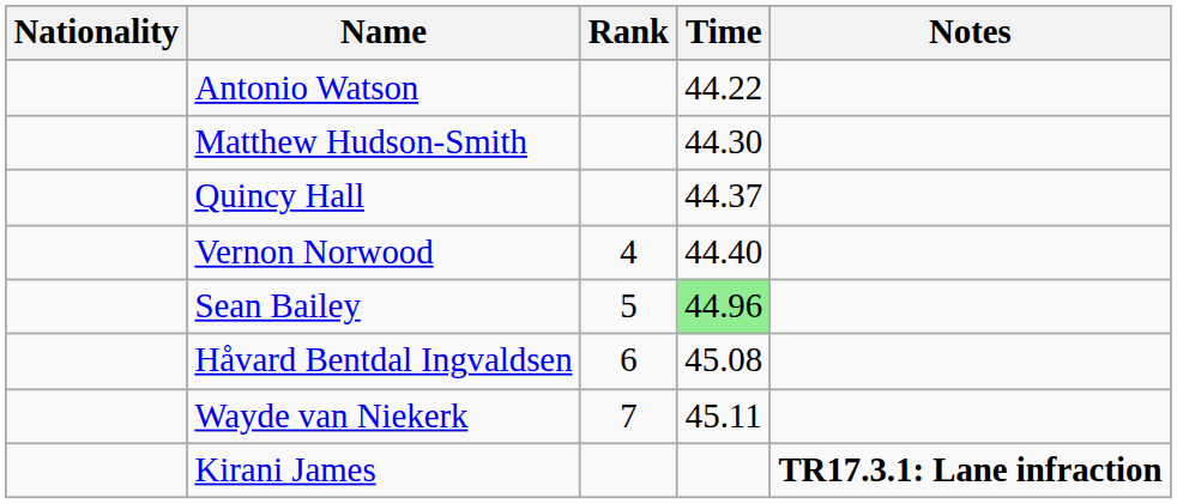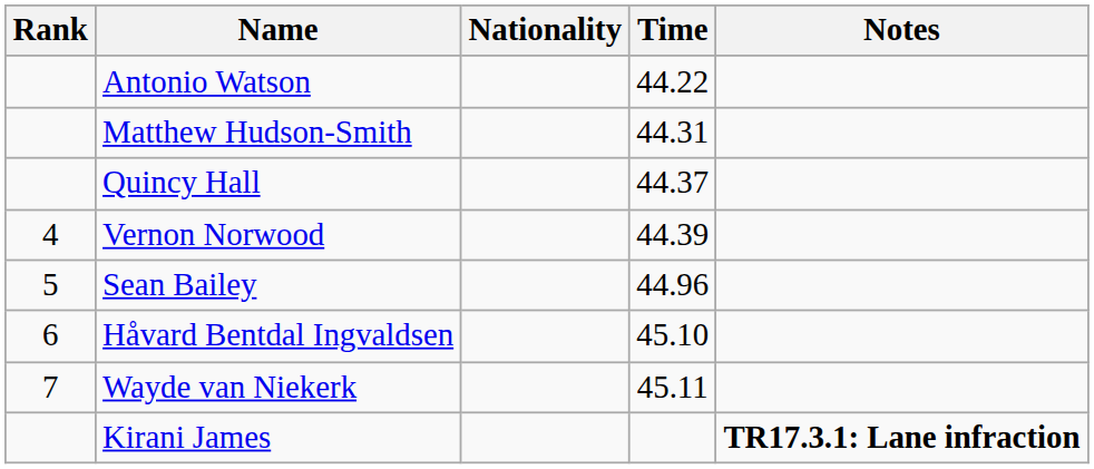 <table class="wikitable sortable" style="text-align:center">
 <tr>
+<th>Rank</th>
+<th>Name</th>
 <th>Nationality</th>
-<th>Name</th>
-<th>Rank</th>
 <th>Time</th>
 <th>Notes</th>
 </tr>
 <tr>
+<td></td>
+<td align="left"><a href='#'>Antonio Watson</a></td>
 <td align="left"></td>
-<td align="left"><a href='#'>Antonio Watson</a></td>
-<td></td>
 <td>44.22</td>
 <td></td>
 </tr>
 <tr>
+<td></td>
+<td align="left"><a href='#'>Matthew Hudson-Smith</a></td>
 <td align="left"></td>
-<td align="left"><a href='#'>Matthew Hudson-Smith</a></td>
-<td></td>
-<td>44.30</td>
+<td>44.31</td>
 <td></td>
 </tr>
 <tr>
+<td></td>
+<td align="left"><a href='#'>Quincy Hall</a></td>
 <td align="left"></td>
-<td align="left"><a href='#'>Quincy Hall</a></td>
-<td></td>
 <td>44.37</td>
 <td></td>
 </tr>
 <tr>
+<td>4</td>
+<td align="left"><a href='#'>Vernon Norwood</a></td>
 <td align="left"></td>
-<td align="left"><a href='#'>Vernon Norwood</a></td>
-<td>4</td>
-<td>44.40</td>
+<td>44.39</td>
 <td></td>
 </tr>
 <tr>
+<td>5</td>
+<td align="left"><a href='#'>Sean Bailey</a></td>
 <td align="left"></td>
-<td align="left"><a href='#'>Sean Bailey</a></td>
-<td>5</td>
-<td style="background: lightgreen;">44.96</td>
+<td>44.96</td>
 <td></td>
 </tr>
 <tr>
+<td>6</td>
+<td align="left"><a href='#'>Håvard Bentdal Ingvaldsen</a></td>
 <td align="left"></td>
-<td align="left"><a href='#'>Håvard Bentdal Ingvaldsen</a></td>
-<td>6</td>
-<td>45.08</td>
+<td>45.10</td>
 <td></td>
 </tr>
 <tr>
+<td>7</td>
+<td align="left"><a href='#'>Wayde van Niekerk</a></td>
 <td align="left"></td>
-<td align="left"><a href='#'>Wayde van Niekerk</a></td>
-<td>7</td>
 <td>45.11</td>
 <td></td>
 </tr>
 <tr>
+<td></td>
+<td align="left"><a href='#'>Kirani James</a></td>
 <td align="left"></td>
-<td align="left"><a href='#'>Kirani James</a></td>
-<td></td>
 <td></td>
 <td><strong>TR17.3.1: Lane infraction</strong></td>
 </tr>
 </table>
